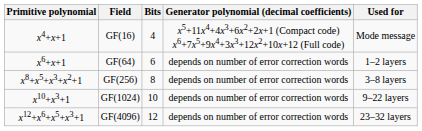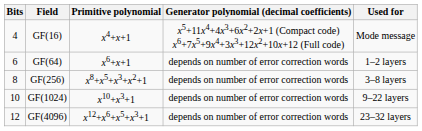 <table class="wikitable" style="text-align:center;">
 <tr>
+<th>Bits</th>
+<th>Field</th>
 <th>Primitive polynomial</th>
-<th>Field</th>
-<th>Bits</th>
 <th>Generator polynomial (decimal coefficients)</th>
 <th>Used for</th>
 </tr>
 <tr>
+<td>4</td>
+<td>GF(16)</td>
 <td><em>x</em><sup>4</sup>+<em>x</em>+1</td>
-<td>GF(16)</td>
-<td>4</td>
 <td><em>x</em><sup>5</sup>+11<em>x</em><sup>4</sup>+4<em>x</em><sup>3</sup>+6<em>x</em><sup>2</sup>+2<em>x</em>+1 (Compact code) <br><em>x</em><sup>6</sup>+7<em>x</em><sup>5</sup>+9<em>x</em><sup>4</sup>+3<em>x</em><sup>3</sup>+12<em>x</em><sup>2</sup>+10<em>x</em>+12 (Full code)</td>
 <td>Mode message</td>
 </tr>
 <tr>
+<td>6</td>
+<td>GF(64)</td>
 <td><em>x</em><sup>6</sup>+<em>x</em>+1</td>
-<td>GF(64)</td>
-<td>6</td>
 <td>depends on number of error correction words</td>
 <td>1–2 layers</td>
 </tr>
 <tr>
+<td>8</td>
+<td>GF(256)</td>
 <td><em>x</em><sup>8</sup>+<em>x</em><sup>5</sup>+<em>x</em><sup>3</sup>+<em>x</em><sup>2</sup>+1</td>
-<td>GF(256)</td>
-<td>8</td>
 <td>depends on number of error correction words</td>
 <td>3–8 layers</td>
 </tr>
 <tr>
+<td>10</td>
+<td>GF(1024)</td>
 <td><em>x</em><sup>10</sup>+<em>x</em><sup>3</sup>+1</td>
-<td>GF(1024)</td>
-<td>10</td>
 <td>depends on number of error correction words</td>
 <td>9–22 layers</td>
 </tr>
 <tr>
+<td>12</td>
+<td>GF(4096)</td>
 <td><em>x</em><sup>12</sup>+<em>x</em><sup>6</sup>+<em>x</em><sup>5</sup>+<em>x</em><sup>3</sup>+1</td>
-<td>GF(4096)</td>
-<td>12</td>
 <td>depends on number of error correction words</td>
 <td>23–32 layers</td>
 </tr>
 </table>
